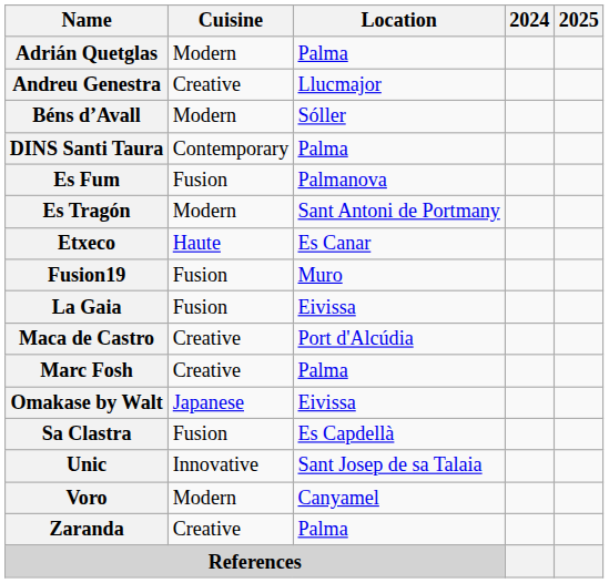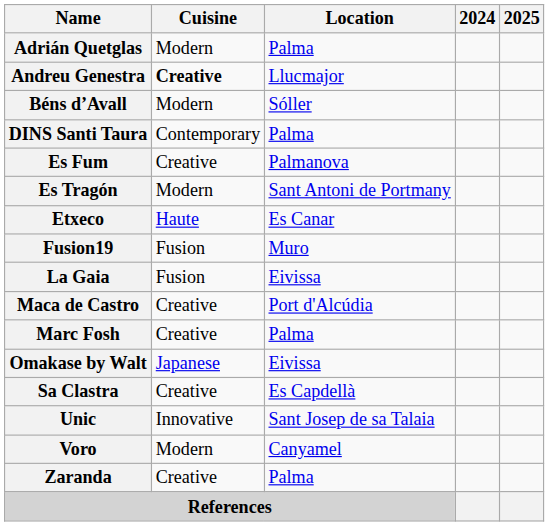 <table class="wikitable sortable plainrowheaders" style="text-align:left;"">
 <tr>
 <th scope="col">Name</th>
 <th scope="col">Cuisine</th>
 <th scope="col">Location</th>
 <th scope="col">2024</th>
 <th scope="col">2025</th>
 </tr>
 <tr>
 <th scope="row">Adrián Quetglas</th>
 <td>Modern</td>
 <td><a href='#'>Palma</a></td>
 <td></td>
 <td></td>
 </tr>
 <tr>
 <th scope="row">Andreu Genestra</th>
-<td>Creative</td>
+<td><strong>Creative</strong></td>
 <td><a href='#'>Llucmajor</a></td>
 <td></td>
 <td></td>
 </tr>
 <tr>
 <th scope="row">Béns d’Avall</th>
 <td>Modern</td>
 <td><a href='#'>Sóller</a></td>
 <td></td>
 <td></td>
 </tr>
 <tr>
 <th scope="row">DINS Santi Taura</th>
 <td>Contemporary</td>
 <td><a href='#'>Palma</a></td>
 <td></td>
 <td></td>
 </tr>
 <tr>
 <th scope="row">Es Fum</th>
-<td>Fusion</td>
+<td>Creative</td>
 <td><a href='#'>Palmanova</a></td>
 <td></td>
 <td></td>
 </tr>
 <tr>
 <th scope="row">Es Tragón</th>
 <td>Modern</td>
 <td><a href='#'>Sant Antoni de Portmany</a></td>
 <td></td>
 <td></td>
 </tr>
 <tr>
 <th scope="row">Etxeco</th>
 <td><a href='#'>Haute</a></td>
 <td><a href='#'>Es Canar</a></td>
 <td></td>
 <td></td>
 </tr>
 <tr>
 <th scope="row">Fusion19</th>
 <td>Fusion</td>
 <td><a href='#'>Muro</a></td>
 <td></td>
 <td></td>
 </tr>
 <tr>
 <th scope="row">La Gaia</th>
 <td>Fusion</td>
 <td><a href='#'>Eivissa</a></td>
 <td></td>
 <td></td>
 </tr>
 <tr>
 <th scope="row">Maca de Castro</th>
 <td>Creative</td>
 <td><a href='#'>Port d'Alcúdia</a></td>
 <td></td>
 <td></td>
 </tr>
 <tr>
 <th scope="row">Marc Fosh</th>
 <td>Creative</td>
 <td><a href='#'>Palma</a></td>
 <td></td>
 <td></td>
 </tr>
 <tr>
 <th scope="row">Omakase by Walt</th>
 <td><a href='#'>Japanese</a></td>
 <td><a href='#'>Eivissa</a></td>
 <td></td>
 <td></td>
 </tr>
 <tr>
 <th scope="row">Sa Clastra</th>
-<td>Fusion</td>
+<td>Creative</td>
 <td><a href='#'>Es Capdellà</a></td>
 <td></td>
 <td></td>
 </tr>
 <tr>
 <th scope="row">Unic</th>
 <td>Innovative</td>
 <td><a href='#'>Sant Josep de sa Talaia</a></td>
 <td></td>
 <td></td>
 </tr>
 <tr>
 <th scope="row">Voro</th>
 <td>Modern</td>
 <td><a href='#'>Canyamel</a></td>
 <td></td>
 <td></td>
 </tr>
 <tr>
 <th scope="row">Zaranda</th>
 <td>Creative</td>
 <td><a href='#'>Palma</a></td>
 <td></td>
 <td></td>
 </tr>
 <tr>
 <th colspan="3"  style="text-align: center;background: lightgray;">References</th>
 <th></th>
 <th></th>
 </tr>
 </table>
